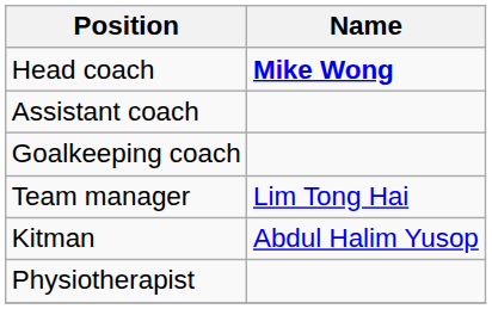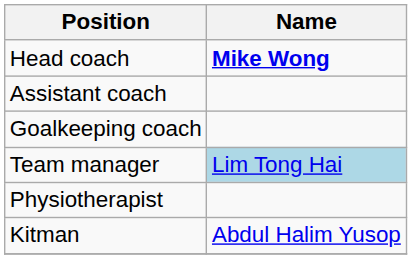 <table class="wikitable">
 <tr>
 <th>Position</th>
 <th>Name</th>
 </tr>
 <tr>
 <td>Head coach</td>
 <td><strong> <a href='#'>Mike Wong</a></strong></td>
 </tr>
 <tr>
 <td>Assistant coach</td>
 <td></td>
 </tr>
 <tr>
 <td>Goalkeeping coach</td>
 <td></td>
 </tr>
 <tr>
 <td>Team manager</td>
-<td> <a href='#'>Lim Tong Hai</a></td>
+<td style="background: lightblue;"> <a href='#'>Lim Tong Hai</a></td>
+</tr>
+<tr>
+<td>Physiotherapist</td>
+<td></td>
 </tr>
 <tr>
 <td>Kitman</td>
 <td> <a href='#'>Abdul Halim Yusop</a></td>
 </tr>
 <tr>
-<td>Physiotherapist</td>
-<td></td>
-</tr>
-<tr>
 </tr>
 </table>
